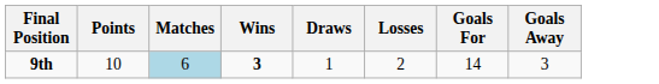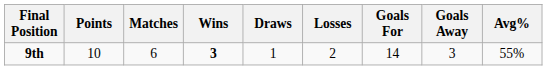 <table class="wikitable" style="font-size: 95%; text-align: center;">
 <tr>
 <th width=60>Final Position</th>
 <th width=60>Points</th>
 <th width=60>Matches</th>
 <th width=60>Wins</th>
 <th width=60>Draws</th>
 <th width=60>Losses</th>
 <th width=60>Goals For</th>
 <th width=60>Goals Away</th>
+<th width=60>Avg%</th>
 </tr>
 <tr>
 <td><strong>9th</strong></td>
 <td>10</td>
-<td style="background: lightblue;">6</td>
+<td>6</td>
 <td><strong>3</strong></td>
 <td>1</td>
 <td>2</td>
 <td>14</td>
 <td>3</td>
+<td>55%</td>
 </tr>
 </table>
